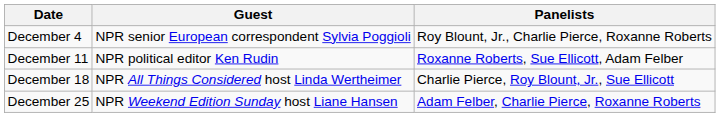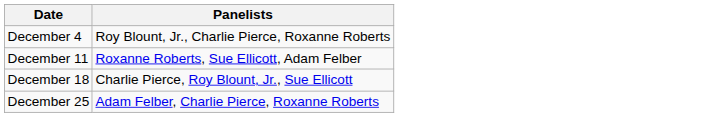 <table class="wikitable">
 <tr>
 <th>Date</th>
-<th>Guest</th>
 <th>Panelists</th>
 </tr>
 <tr>
 <td>December 4</td>
-<td>NPR senior <a href='#'>European</a> correspondent <a href='#'>Sylvia Poggioli</a></td>
 <td>Roy Blount, Jr., Charlie Pierce, Roxanne Roberts</td>
 </tr>
 <tr>
 <td>December 11</td>
-<td>NPR political editor <a href='#'>Ken Rudin</a></td>
 <td><a href='#'>Roxanne Roberts</a>, <a href='#'>Sue Ellicott</a>, Adam Felber</td>
 </tr>
 <tr>
 <td>December 18</td>
-<td>NPR <em><a href='#'>All Things Considered</a></em> host <a href='#'>Linda Wertheimer</a></td>
 <td>Charlie Pierce, <a href='#'>Roy Blount, Jr.</a>, <a href='#'>Sue Ellicott</a></td>
 </tr>
 <tr>
 <td>December 25</td>
-<td>NPR <em><a href='#'>Weekend Edition Sunday</a></em> host <a href='#'>Liane Hansen</a></td>
 <td><a href='#'>Adam Felber</a>, <a href='#'>Charlie Pierce</a>, <a href='#'>Roxanne Roberts</a></td>
 </tr>
 </table>
